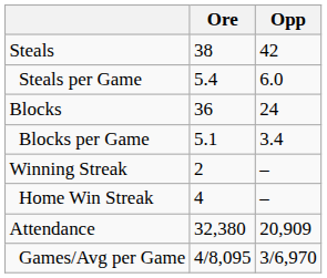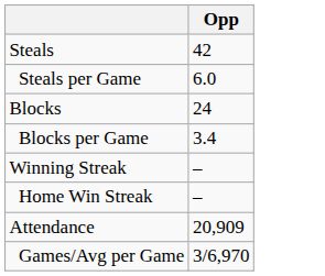 <table class="wikitable" style="white-space:nowrap;">
 <tr>
 <th></th>
-<th>Ore</th>
 <th>Opp</th>
 </tr>
 <tr>
 <td>Steals</td>
-<td>38</td>
 <td>42</td>
 </tr>
 <tr>
 <td>  Steals per Game</td>
-<td>5.4</td>
 <td>6.0</td>
 </tr>
 <tr>
 <td>Blocks</td>
-<td>36</td>
 <td>24</td>
 </tr>
 <tr>
 <td>  Blocks per Game</td>
-<td>5.1</td>
 <td>3.4</td>
 </tr>
 <tr>
 <td>Winning Streak</td>
-<td>2</td>
 <td>–</td>
 </tr>
 <tr>
 <td>  Home Win Streak</td>
-<td>4</td>
 <td>–</td>
 </tr>
 <tr>
 <td>Attendance</td>
-<td>32,380</td>
 <td>20,909</td>
 </tr>
 <tr>
 <td>  Games/Avg per Game</td>
-<td>4/8,095</td>
 <td>3/6,970</td>
 </tr>
 </table>
